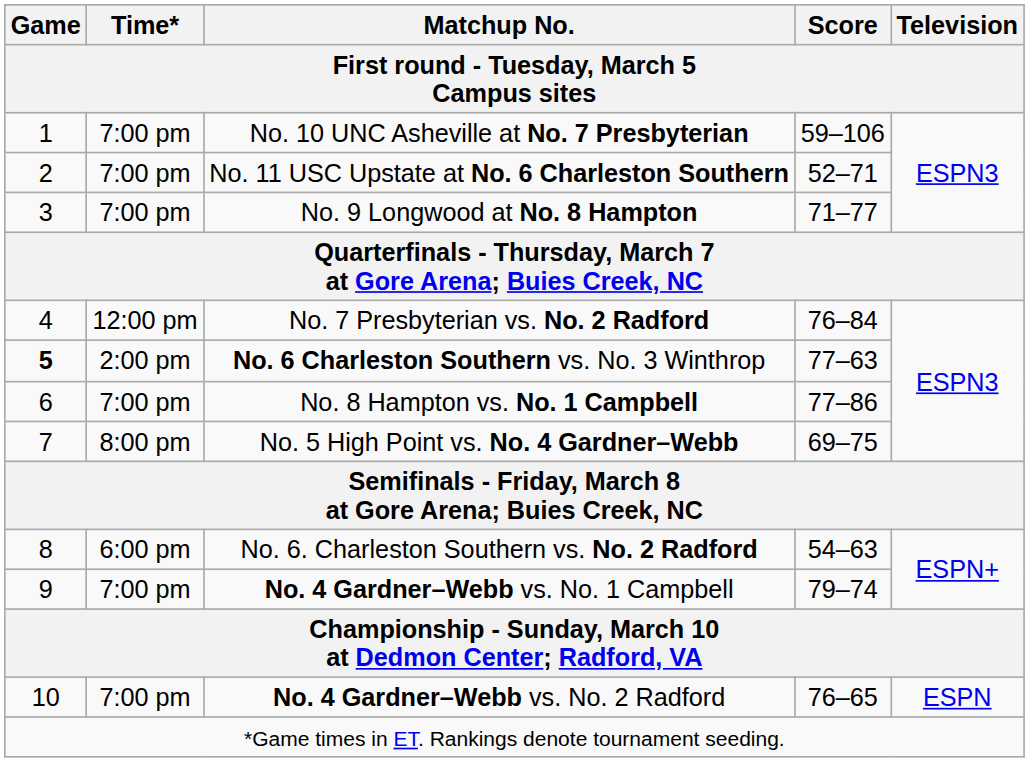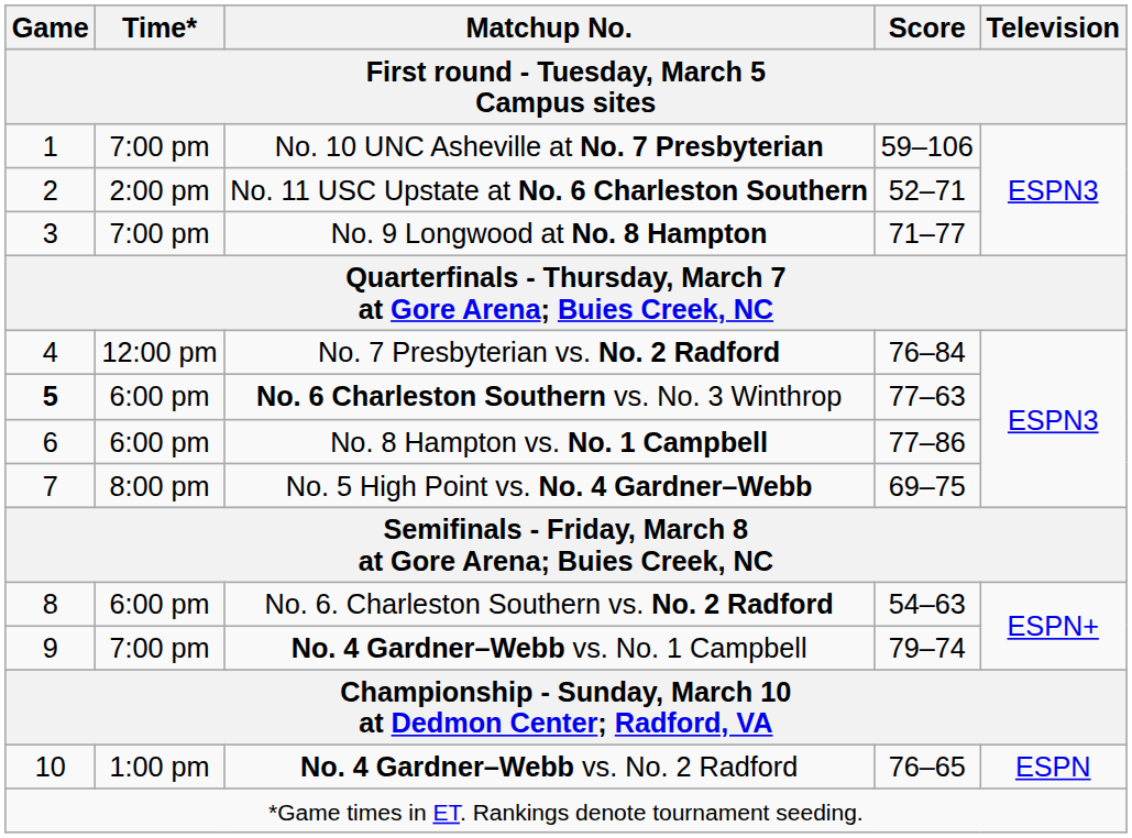 <table class="wikitable" style="font-size: 95%;text-align:center">
 <tr>
 <th>Game</th>
 <th>Time*</th>
 <th>Matchup No.</th>
 <th>Score</th>
 <th>Television</th>
 </tr>
 <tr>
 <th colspan=5>First round - Tuesday, March 5<br>Campus sites</th>
 </tr>
 <tr>
 <td align=center>1</td>
 <td>7:00 pm</td>
 <td>No. 10 UNC Asheville at <strong>No. 7 Presbyterian</strong></td>
 <td>59–106</td>
 <td rowspan=3><a href='#'>ESPN3</a></td>
 </tr>
 <tr>
 <td align=center>2</td>
-<td>7:00 pm</td>
+<td>2:00 pm</td>
 <td>No. 11 USC Upstate at <strong>No. 6 Charleston Southern</strong></td>
 <td>52–71</td>
 </tr>
 <tr>
 <td align=center>3</td>
 <td>7:00 pm</td>
 <td>No. 9 Longwood at <strong>No. 8 Hampton</strong></td>
 <td>71–77</td>
 </tr>
 <tr>
 <th colspan=5>Quarterfinals - Thursday, March 7<br>at <a href='#'>Gore Arena</a>; <a href='#'>Buies Creek, NC</a></th>
 </tr>
 <tr>
 <td align=center>4</td>
 <td>12:00 pm</td>
 <td>No. 7 Presbyterian vs. <strong>No. 2 Radford</strong></td>
 <td>76–84</td>
 <td rowspan=4><a href='#'>ESPN3</a></td>
 </tr>
 <tr>
 <td align=center><strong>5</strong></td>
-<td>2:00 pm</td>
+<td>6:00 pm</td>
 <td><strong>No. 6 Charleston Southern</strong> vs. No. 3 Winthrop</td>
 <td>77–63</td>
 </tr>
 <tr>
 <td align=center>6</td>
-<td>7:00 pm</td>
+<td>6:00 pm</td>
 <td>No. 8 Hampton vs. <strong>No. 1 Campbell</strong></td>
 <td>77–86</td>
 </tr>
 <tr>
 <td align=center>7</td>
 <td>8:00 pm</td>
 <td>No. 5 High Point vs. <strong>No. 4 Gardner–Webb</strong></td>
 <td>69–75</td>
 </tr>
 <tr>
 <th colspan=5>Semifinals - Friday, March 8<br>at Gore Arena; Buies Creek, NC</th>
 </tr>
 <tr>
 <td align=center>8</td>
 <td>6:00 pm</td>
 <td>No. 6. Charleston Southern vs. <strong>No. 2 Radford</strong></td>
 <td>54–63</td>
 <td rowspan=2><a href='#'>ESPN+</a></td>
 </tr>
 <tr>
 <td align=center>9</td>
 <td>7:00 pm</td>
 <td><strong>No. 4 Gardner–Webb</strong> vs. No. 1 Campbell</td>
 <td>79–74</td>
 </tr>
 <tr>
 <th colspan=5>Championship - Sunday, March 10<br>at <a href='#'>Dedmon Center</a>; <a href='#'>Radford, VA</a></th>
 </tr>
 <tr>
 <td align=center>10</td>
-<td>7:00 pm</td>
+<td>1:00 pm</td>
 <td><strong>No. 4 Gardner–Webb</strong> vs. No. 2 Radford</td>
 <td>76–65</td>
 <td><a href='#'>ESPN</a></td>
 </tr>
 <tr>
 <td colspan=5><small>*Game times in <a href='#'>ET</a>. Rankings denote tournament seeding.</small></td>
 </tr>
 </table>
